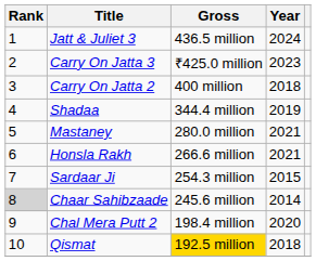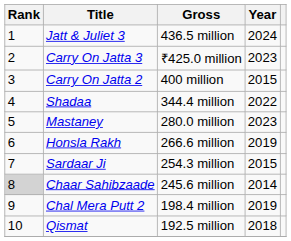 <table class="wikitable sortable" style="margin:auto; margin:auto;">
 <tr>
 <th>Rank</th>
 <th>Title</th>
 <th>Gross</th>
 <th>Year</th>
 <th class="unsortable"></th>
 </tr>
 <tr>
 <td>1</td>
 <td><em><a href='#'>Jatt & Juliet 3</a></em></td>
 <td>436.5 million</td>
 <td>2024</td>
 <td></td>
 </tr>
 <tr>
 <td>2</td>
 <td><em><a href='#'>Carry On Jatta 3</a></em></td>
 <td>₹425.0 million</td>
 <td>2023</td>
 <td></td>
 </tr>
 <tr>
 <td>3</td>
 <td><em><a href='#'>Carry On Jatta 2</a></em></td>
 <td>400 million</td>
-<td>2018</td>
+<td>2015</td>
 <td></td>
 </tr>
 <tr>
 <td>4</td>
 <td><em><a href='#'>Shadaa</a></em></td>
 <td>344.4 million</td>
-<td>2019</td>
+<td>2022</td>
 <td></td>
 </tr>
 <tr>
 <td>5</td>
 <td><em><a href='#'>Mastaney</a></em></td>
 <td>280.0 million</td>
-<td>2021</td>
+<td>2023</td>
 <td></td>
 </tr>
 <tr>
 <td>6</td>
 <td><em><a href='#'>Honsla Rakh</a></em></td>
 <td>266.6 million</td>
-<td>2021</td>
+<td>2019</td>
 <td></td>
 </tr>
 <tr>
 <td>7</td>
 <td><em><a href='#'>Sardaar Ji</a></em></td>
 <td>254.3 million</td>
 <td>2015</td>
 <td></td>
 </tr>
 <tr>
 <td style="background: lightgrey;">8</td>
 <td><em><a href='#'>Chaar Sahibzaade</a></em></td>
 <td>245.6 million</td>
 <td>2014</td>
 <td></td>
 </tr>
 <tr>
 <td>9</td>
 <td><em><a href='#'>Chal Mera Putt 2</a></em></td>
 <td>198.4 million</td>
-<td>2020</td>
+<td>2019</td>
 <td></td>
 </tr>
 <tr>
 <td>10</td>
 <td><em><a href='#'>Qismat</a></em></td>
-<td style="background: gold;">192.5 million</td>
+<td>192.5 million</td>
 <td>2018</td>
 <td></td>
 </tr>
 <tr>
 </tr>
 </table>
